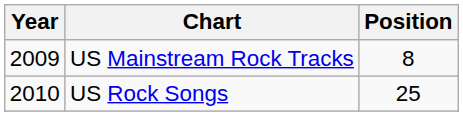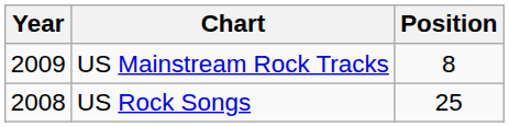 <table class="wikitable">
 <tr>
 <th>Year</th>
 <th>Chart</th>
 <th>Position</th>
 </tr>
 <tr>
 <td>2009</td>
 <td>US <a href='#'>Mainstream Rock Tracks</a></td>
 <td align=center>8</td>
 </tr>
 <tr>
-<td>2010</td>
+<td>2008</td>
 <td>US <a href='#'>Rock Songs</a></td>
 <td align=center>25</td>
 </tr>
 </table>
